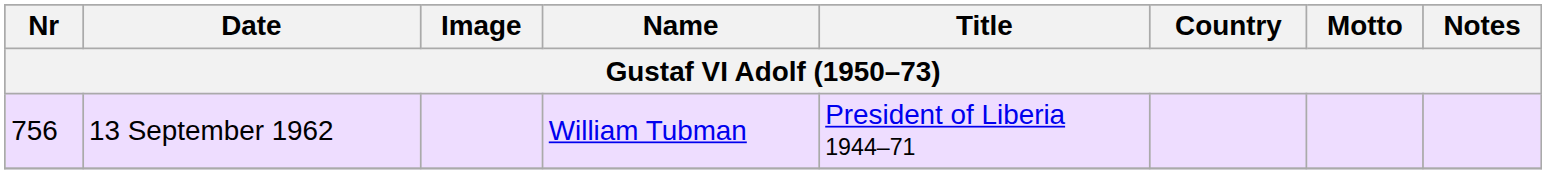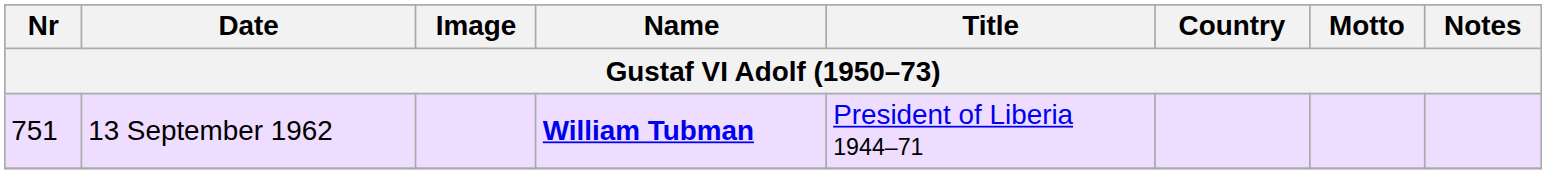 <table class="wikitable" width=100%>
 <tr>
 <th>Nr</th>
 <th>Date</th>
 <th>Image</th>
 <th>Name</th>
 <th>Title</th>
 <th>Country</th>
 <th>Motto</th>
 <th>Notes</th>
 </tr>
 <tr>
 <th colspan=8>Gustaf VI Adolf (1950–73)</th>
 </tr>
 <tr bgcolor="#EEDDFF">
-<td>756</td>
+<td>751</td>
 <td>13 September 1962</td>
 <td></td>
-<td><a href='#'>William Tubman</a></td>
+<td><strong><a href='#'>William Tubman</a></strong></td>
 <td><a href='#'>President of Liberia</a><br><small>1944–71</small></td>
 <td></td>
 <td></td>
 <td></td>
 </tr>
 <tr>
 </tr>
 </table>
